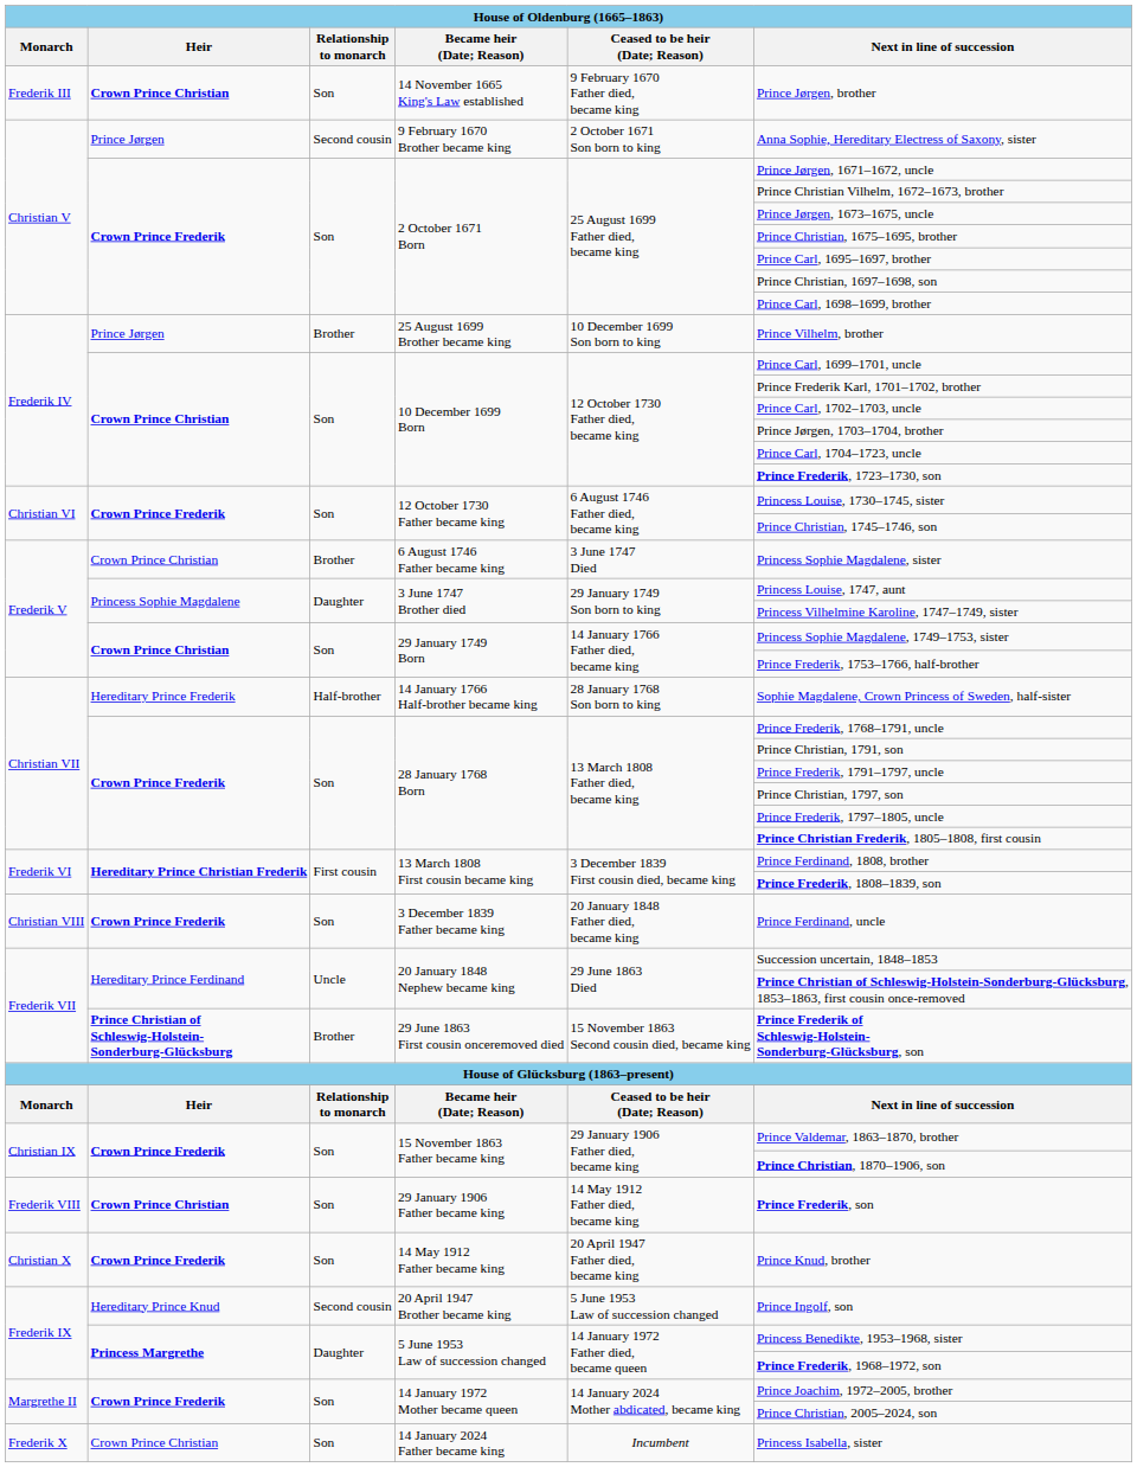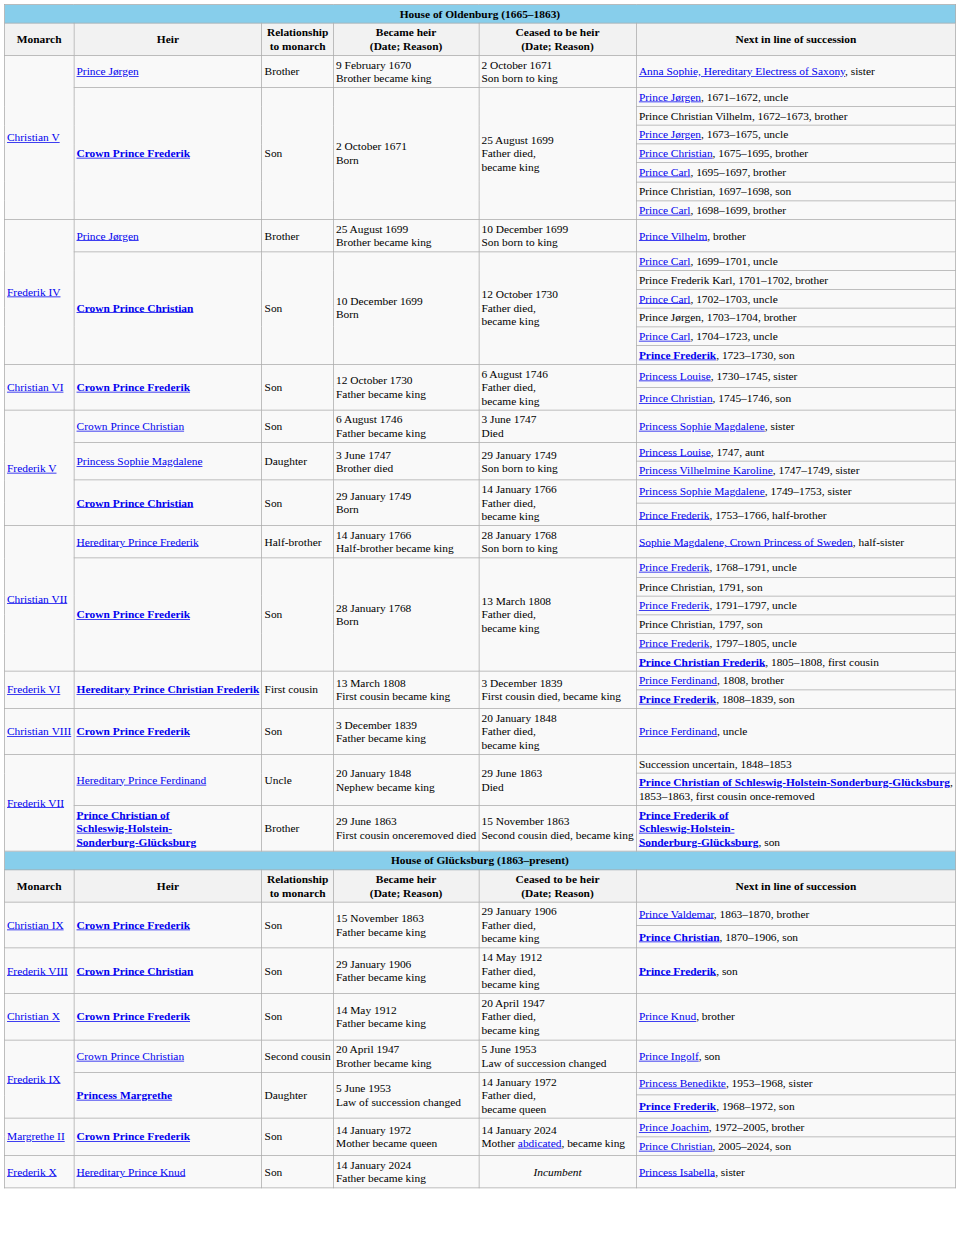 <table class="wikitable" style="font-size:95%">
 <tr>
 <th colspan="6" style="background: skyblue;">House of Oldenburg (1665–1863)</th>
 </tr>
 <tr>
 <th>Monarch</th>
 <th>Heir</th>
 <th>Relationship<br>to monarch</th>
 <th>Became heir<br>(Date; Reason)</th>
 <th>Ceased to be heir<br>(Date; Reason)</th>
 <th>Next in line of succession</th>
 </tr>
 <tr>
-<td><a href='#'>Frederik III</a></td>
-<td><strong><a href='#'>Crown Prince Christian</a></strong></td>
-<td>Son</td>
-<td>14 November 1665<br><a href='#'>King's Law</a> established</td>
-<td>9 February 1670<br>Father died,<br>became king</td>
-<td><a href='#'>Prince Jørgen</a>, brother</td>
-</tr>
-<tr>
 <td rowspan="8"><a href='#'>Christian V</a></td>
 <td><a href='#'>Prince Jørgen</a></td>
-<td>Second cousin</td>
+<td>Brother</td>
 <td>9 February 1670<br>Brother became king</td>
 <td>2 October 1671<br>Son born to king</td>
 <td><a href='#'>Anna Sophie, Hereditary Electress of Saxony</a>, sister</td>
 </tr>
 <tr>
 <td rowspan="7"><strong><a href='#'>Crown Prince Frederik</a></strong></td>
 <td rowspan="7">Son</td>
 <td rowspan="7">2 October 1671<br>Born</td>
 <td rowspan="7">25 August 1699<br>Father died,<br>became king</td>
 <td><a href='#'>Prince Jørgen</a>, 1671–1672, uncle</td>
 </tr>
 <tr>
 <td>Prince Christian Vilhelm, 1672–1673, brother</td>
 </tr>
 <tr>
 <td><a href='#'>Prince Jørgen</a>, 1673–1675, uncle</td>
 </tr>
 <tr>
 <td><a href='#'>Prince Christian</a>, 1675–1695, brother</td>
 </tr>
 <tr>
 <td><a href='#'>Prince Carl</a>, 1695–1697, brother</td>
 </tr>
 <tr>
 <td>Prince Christian, 1697–1698, son</td>
 </tr>
 <tr>
 <td><a href='#'>Prince Carl</a>, 1698–1699, brother</td>
 </tr>
 <tr>
 <td rowspan="7"><a href='#'>Frederik IV</a></td>
 <td><a href='#'>Prince Jørgen</a></td>
 <td>Brother</td>
 <td>25 August 1699<br>Brother became king</td>
 <td>10 December 1699<br>Son born to king</td>
 <td><a href='#'>Prince Vilhelm</a>, brother</td>
 </tr>
 <tr>
 <td rowspan="6"><strong><a href='#'>Crown Prince Christian</a></strong></td>
 <td rowspan="6">Son</td>
 <td rowspan="6">10 December 1699<br>Born</td>
 <td rowspan="6">12 October 1730<br>Father died,<br>became king</td>
 <td><a href='#'>Prince Carl</a>, 1699–1701, uncle</td>
 </tr>
 <tr>
 <td>Prince Frederik Karl, 1701–1702, brother</td>
 </tr>
 <tr>
 <td><a href='#'>Prince Carl</a>, 1702–1703, uncle</td>
 </tr>
 <tr>
 <td>Prince Jørgen, 1703–1704, brother</td>
 </tr>
 <tr>
 <td><a href='#'>Prince Carl</a>, 1704–1723, uncle</td>
 </tr>
 <tr>
 <td><strong><a href='#'>Prince Frederik</a></strong>, 1723–1730, son</td>
 </tr>
 <tr>
 <td rowspan="2"><a href='#'>Christian VI</a></td>
 <td rowspan="2"><strong><a href='#'>Crown Prince Frederik</a></strong></td>
 <td rowspan="2">Son</td>
 <td rowspan="2">12 October 1730<br>Father became king</td>
 <td rowspan="2">6 August 1746<br>Father died,<br>became king</td>
 <td><a href='#'>Princess Louise</a>, 1730–1745, sister</td>
 </tr>
 <tr>
 <td><a href='#'>Prince Christian</a>, 1745–1746, son</td>
 </tr>
 <tr>
 <td rowspan="5"><a href='#'>Frederik V</a></td>
 <td><a href='#'>Crown Prince Christian</a></td>
-<td>Brother</td>
+<td>Son</td>
 <td>6 August 1746<br>Father became king</td>
 <td>3 June 1747<br>Died</td>
 <td><a href='#'>Princess Sophie Magdalene</a>, sister</td>
 </tr>
 <tr>
 <td rowspan="2"><a href='#'>Princess Sophie Magdalene</a></td>
 <td rowspan="2">Daughter</td>
 <td rowspan="2">3 June 1747<br>Brother died</td>
 <td rowspan="2">29 January 1749<br>Son born to king</td>
 <td><a href='#'>Princess Louise</a>, 1747, aunt</td>
 </tr>
 <tr>
 <td><a href='#'>Princess Vilhelmine Karoline</a>, 1747–1749, sister</td>
 </tr>
 <tr>
 <td rowspan="2"><strong><a href='#'>Crown Prince Christian</a></strong></td>
 <td rowspan="2">Son</td>
 <td rowspan="2">29 January 1749<br>Born</td>
 <td rowspan="2">14 January 1766<br>Father died,<br>became king</td>
 <td><a href='#'>Princess Sophie Magdalene</a>, 1749–1753, sister</td>
 </tr>
 <tr>
 <td><a href='#'>Prince Frederik</a>, 1753–1766, half-brother</td>
 </tr>
 <tr>
 <td rowspan="7"><a href='#'>Christian VII</a></td>
 <td><a href='#'>Hereditary Prince Frederik</a></td>
 <td>Half-brother</td>
 <td>14 January 1766<br>Half-brother became king</td>
 <td>28 January 1768<br>Son born to king</td>
 <td><a href='#'>Sophie Magdalene, Crown Princess of Sweden</a>, half-sister</td>
 </tr>
 <tr>
 <td rowspan="6"><strong><a href='#'>Crown Prince Frederik</a></strong></td>
 <td rowspan="6">Son</td>
 <td rowspan="6">28 January 1768<br>Born</td>
 <td rowspan="6">13 March 1808<br>Father died,<br>became king</td>
 <td><a href='#'>Prince Frederik</a>, 1768–1791, uncle</td>
 </tr>
 <tr>
 <td>Prince Christian, 1791, son</td>
 </tr>
 <tr>
 <td><a href='#'>Prince Frederik</a>, 1791–1797, uncle</td>
 </tr>
 <tr>
 <td>Prince Christian, 1797, son</td>
 </tr>
 <tr>
 <td><a href='#'>Prince Frederik</a>, 1797–1805, uncle</td>
 </tr>
 <tr>
 <td><strong><a href='#'>Prince Christian Frederik</a></strong>, 1805–1808, first cousin</td>
 </tr>
 <tr>
 <td rowspan="2"><a href='#'>Frederik VI</a></td>
 <td rowspan="2"><strong><a href='#'>Hereditary Prince Christian Frederik</a></strong></td>
 <td rowspan="2">First cousin</td>
 <td rowspan="2">13 March 1808<br>First cousin became king</td>
 <td rowspan="2">3 December 1839<br>First cousin died, became king</td>
 <td><a href='#'>Prince Ferdinand</a>, 1808, brother</td>
 </tr>
 <tr>
 <td><strong><a href='#'>Prince Frederik</a></strong>, 1808–1839, son</td>
 </tr>
 <tr>
 <td><a href='#'>Christian VIII</a></td>
 <td><strong><a href='#'>Crown Prince Frederik</a></strong></td>
 <td>Son</td>
 <td>3 December 1839<br>Father became king</td>
 <td>20 January 1848<br>Father died,<br>became king</td>
 <td><a href='#'>Prince Ferdinand</a>, uncle</td>
 </tr>
 <tr>
 <td rowspan="3"><a href='#'>Frederik VII</a></td>
 <td rowspan="2"><a href='#'>Hereditary Prince Ferdinand</a></td>
 <td rowspan="2">Uncle</td>
 <td rowspan="2">20 January 1848<br>Nephew became king</td>
 <td rowspan="2">29 June 1863<br>Died</td>
 <td>Succession uncertain, 1848–1853</td>
 </tr>
 <tr>
 <td><strong><a href='#'>Prince Christian of Schleswig-Holstein-Sonderburg-Glücksburg</a></strong>,<br>1853–1863, first cousin once-removed</td>
 </tr>
 <tr>
 <td><strong><a href='#'>Prince Christian of<br>Schleswig-Holstein-<br>Sonderburg-Glücksburg</a></strong></td>
 <td>Brother</td>
 <td>29 June 1863<br>First cousin onceremoved died</td>
 <td>15 November 1863<br>Second cousin died, became king</td>
 <td><strong><a href='#'>Prince Frederik of<br>Schleswig-Holstein-<br>Sonderburg-Glücksburg</a></strong>, son</td>
 </tr>
 <tr>
 <th colspan="6" style="background: skyblue;">House of Glücksburg (1863–present)</th>
 </tr>
 <tr>
 <th>Monarch</th>
 <th>Heir</th>
 <th>Relationship<br>to monarch</th>
 <th>Became heir<br>(Date; Reason)</th>
 <th>Ceased to be heir<br>(Date; Reason)</th>
 <th>Next in line of succession</th>
 </tr>
 <tr>
 <td rowspan="2"><a href='#'>Christian IX</a></td>
 <td rowspan="2"><strong><a href='#'>Crown Prince Frederik</a></strong></td>
 <td rowspan="2">Son</td>
 <td rowspan="2">15 November 1863<br>Father became king</td>
 <td rowspan="2">29 January 1906<br>Father died,<br>became king</td>
 <td><a href='#'>Prince Valdemar</a>, 1863–1870, brother</td>
 </tr>
 <tr>
 <td><strong><a href='#'>Prince Christian</a></strong>, 1870–1906, son</td>
 </tr>
 <tr>
 <td><a href='#'>Frederik VIII</a></td>
 <td><strong><a href='#'>Crown Prince Christian</a></strong></td>
 <td>Son</td>
 <td>29 January 1906<br>Father became king</td>
 <td>14 May 1912<br>Father died,<br>became king</td>
 <td><strong><a href='#'>Prince Frederik</a></strong>, son</td>
 </tr>
 <tr>
 <td><a href='#'>Christian X</a></td>
 <td><strong><a href='#'>Crown Prince Frederik</a></strong></td>
 <td>Son</td>
 <td>14 May 1912<br>Father became king</td>
 <td>20 April 1947<br>Father died,<br>became king</td>
 <td><a href='#'>Prince Knud</a>, brother</td>
 </tr>
 <tr>
 <td rowspan="3"><a href='#'>Frederik IX</a></td>
-<td><a href='#'>Hereditary Prince Knud</a></td>
+<td><a href='#'>Crown Prince Christian</a></td>
 <td>Second cousin</td>
 <td>20 April 1947<br>Brother became king</td>
 <td>5 June 1953<br>Law of succession changed</td>
 <td><a href='#'>Prince Ingolf</a>, son</td>
 </tr>
 <tr>
 <td rowspan="2"><strong><a href='#'>Princess Margrethe</a></strong></td>
 <td rowspan="2">Daughter</td>
 <td rowspan="2">5 June 1953<br>Law of succession changed</td>
 <td rowspan="2">14 January 1972<br>Father died,<br>became queen</td>
 <td><a href='#'>Princess Benedikte</a>, 1953–1968, sister</td>
 </tr>
 <tr>
 <td><strong><a href='#'>Prince Frederik</a></strong>, 1968–1972, son</td>
 </tr>
 <tr>
 <td rowspan="2"><a href='#'>Margrethe II</a></td>
 <td rowspan="2"><strong><a href='#'>Crown Prince Frederik</a></strong></td>
 <td rowspan="2">Son</td>
 <td rowspan="2">14 January 1972<br>Mother became queen</td>
 <td rowspan="2">14 January 2024<br>Mother <a href='#'>abdicated</a>, became king</td>
 <td><a href='#'>Prince Joachim</a>, 1972–2005, brother</td>
 </tr>
 <tr>
 <td><a href='#'>Prince Christian</a>, 2005–2024, son</td>
 </tr>
 <tr>
 <td><a href='#'>Frederik X</a></td>
-<td><a href='#'>Crown Prince Christian</a></td>
+<td><a href='#'>Hereditary Prince Knud</a></td>
 <td>Son</td>
 <td>14 January 2024<br>Father became king</td>
 <td style="text-align: center;"><em>Incumbent</em></td>
 <td><a href='#'>Princess Isabella</a>, sister</td>
 </tr>
 </table>
